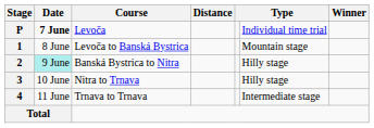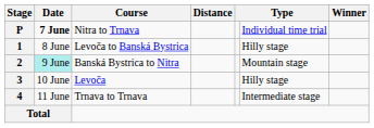 <table class="wikitable">
 <tr>
 <th>Stage</th>
 <th>Date</th>
 <th>Course</th>
 <th>Distance</th>
 <th colspan="2">Type</th>
 <th>Winner</th>
 </tr>
 <tr>
 <th style="text-align:center">P</th>
 <td align=right><strong>7 June</strong></td>
-<td><a href='#'>Levoča</a></td>
+<td>Nitra to <a href='#'>Trnava</a></td>
 <td style="text-align:right;"></td>
 <td></td>
 <td><a href='#'>Individual time trial</a></td>
 <td></td>
 </tr>
 <tr>
 <th style="text-align:center">1</th>
 <td align=right>8 June</td>
 <td>Levoča to <a href='#'>Banská Bystrica</a></td>
 <td style="text-align:right;"></td>
 <td></td>
-<td>Mountain stage</td>
+<td>Hilly stage</td>
 <td></td>
 </tr>
 <tr>
 <th style="text-align:center">2</th>
 <td align=right style="background: paleturquoise;">9 June</td>
 <td>Banská Bystrica to <a href='#'>Nitra</a></td>
 <td style="text-align:right;"></td>
 <td></td>
-<td>Hilly stage</td>
+<td>Mountain stage</td>
 <td></td>
 </tr>
 <tr>
 <th style="text-align:center">3</th>
 <td align=right>10 June</td>
-<td>Nitra to <a href='#'>Trnava</a></td>
+<td><a href='#'>Levoča</a></td>
 <td style="text-align:right;"></td>
 <td></td>
 <td>Hilly stage</td>
 <td></td>
 </tr>
 <tr>
 <th style="text-align:center">4</th>
 <td align=right>11 June</td>
 <td>Trnava to Trnava</td>
 <td style="text-align:right;"></td>
 <td></td>
 <td>Intermediate stage</td>
 <td></td>
 </tr>
 <tr>
 <th colspan="2" style="text-align:center;">Total</th>
 <td colspan="6" style="text-align:center;"></td>
 </tr>
 </table>
